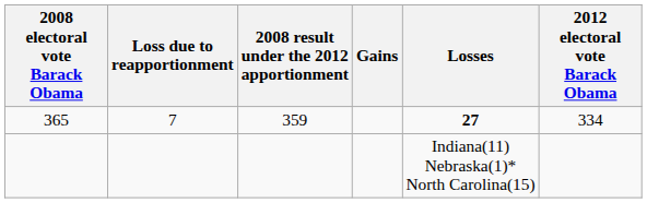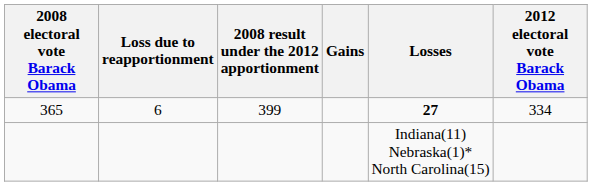 <table class="wikitable" style="text-align:center">
 <tr>
 <th>2008 electoral vote<br><a href='#'>Barack Obama</a></th>
 <th>Loss due to<br>reapportionment</th>
 <th>2008 result<br>under the 2012<br>apportionment</th>
 <th>Gains</th>
 <th>Losses</th>
 <th>2012 electoral vote<br><a href='#'>Barack Obama</a></th>
 </tr>
 <tr>
 <td>365</td>
-<td> 7</td>
-<td>359</td>
+<td> 6</td>
+<td>399</td>
 <td></td>
 <td><strong> 27</strong></td>
 <td>334</td>
 </tr>
 <tr>
 <td></td>
 <td></td>
 <td></td>
 <td></td>
 <td>Indiana(11)<br>Nebraska(1)*<br>North Carolina(15)</td>
 <td></td>
 </tr>
 </table>
